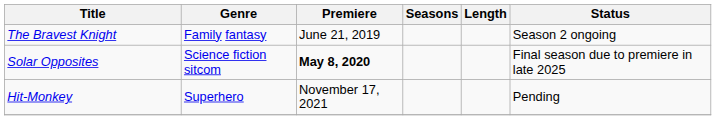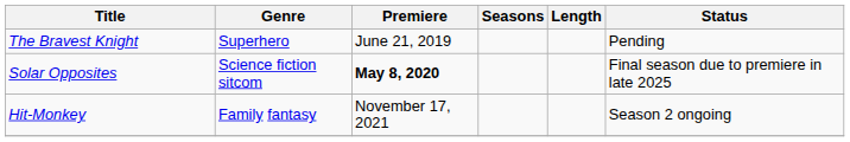 <table class="wikitable sortable" style="width:100%;">
 <tr>
 <th scope="col" style="width:25%;">Title</th>
 <th>Genre</th>
 <th>Premiere</th>
 <th>Seasons</th>
 <th>Length</th>
 <th>Status</th>
 </tr>
 <tr>
 <td><em><a href='#'>The Bravest Knight</a></em></td>
-<td><a href='#'>Family</a> <a href='#'>fantasy</a></td>
+<td><a href='#'>Superhero</a></td>
 <td>June 21, 2019</td>
 <td></td>
 <td></td>
-<td>Season 2 ongoing</td>
+<td>Pending</td>
 </tr>
 <tr>
 <td><em><a href='#'>Solar Opposites</a></em></td>
 <td><a href='#'>Science fiction</a> <a href='#'>sitcom</a></td>
 <td><strong>May 8, 2020</strong></td>
 <td></td>
 <td></td>
 <td>Final season due to premiere in late 2025</td>
 </tr>
 <tr>
 <td><em><a href='#'>Hit-Monkey</a></em></td>
-<td><a href='#'>Superhero</a></td>
+<td><a href='#'>Family</a> <a href='#'>fantasy</a></td>
 <td>November 17, 2021</td>
 <td></td>
 <td></td>
-<td>Pending</td>
+<td>Season 2 ongoing</td>
 </tr>
 <tr>
 </tr>
 </table>
